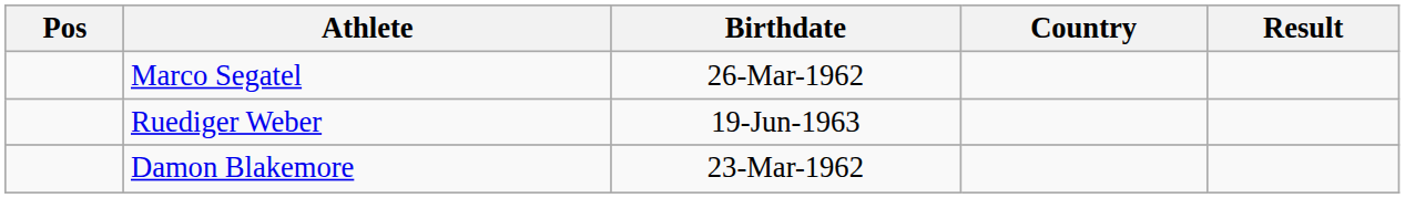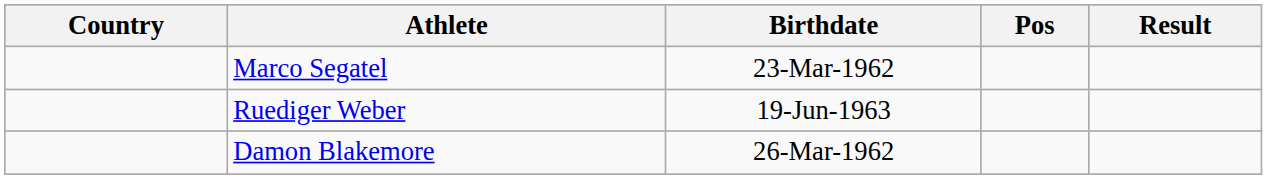 <table class="wikitable"  style="text-align:center; width:60%;">
 <tr>
-<th>Pos</th>
+<th>Country</th>
 <th>Athlete</th>
 <th>Birthdate</th>
-<th>Country</th>
+<th>Pos</th>
 <th>Result</th>
 </tr>
 <tr>
+<td align=left></td>
+<td align=left><a href='#'>Marco Segatel</a></td>
+<td>23-Mar-1962</td>
 <td align=center></td>
-<td align=left><a href='#'>Marco Segatel</a></td>
-<td>26-Mar-1962</td>
-<td align=left></td>
 <td></td>
 </tr>
 <tr>
-<td align=center></td>
+<td align=left></td>
 <td align=left><a href='#'>Ruediger Weber</a></td>
 <td>19-Jun-1963</td>
-<td align=left></td>
+<td align=center></td>
 <td></td>
 </tr>
 <tr>
+<td align=left></td>
+<td align=left><a href='#'>Damon Blakemore</a></td>
+<td>26-Mar-1962</td>
 <td align=center></td>
-<td align=left><a href='#'>Damon Blakemore</a></td>
-<td>23-Mar-1962</td>
-<td align=left></td>
 <td></td>
 </tr>
 </table>
